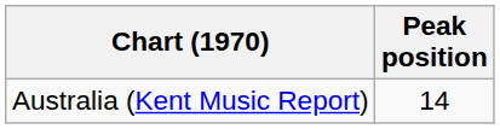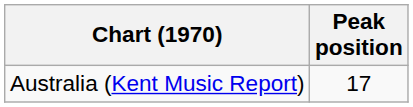 <table class="wikitable sortable plainrowheaders">
 <tr>
 <th scope="col">Chart (1970)</th>
 <th scope="col">Peak<br>position</th>
 </tr>
 <tr>
 <td>Australia (<a href='#'>Kent Music Report</a>)</td>
-<td align="center">14</td>
+<td align="center">17</td>
 </tr>
 </table>
